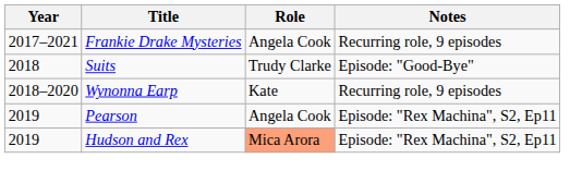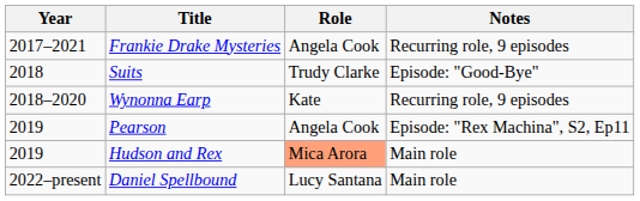 <table class="wikitable sortable">
 <tr>
 <th>Year</th>
 <th>Title</th>
 <th>Role</th>
 <th class="unsortable">Notes</th>
 </tr>
 <tr>
 <td>2017–2021</td>
 <td><em><a href='#'>Frankie Drake Mysteries</a></em></td>
 <td>Angela Cook</td>
 <td>Recurring role, 9 episodes</td>
 </tr>
 <tr>
 <td>2018</td>
 <td><em><a href='#'>Suits</a></em></td>
 <td>Trudy Clarke</td>
 <td>Episode: "Good-Bye"</td>
 </tr>
 <tr>
 <td>2018–2020</td>
 <td><em><a href='#'>Wynonna Earp</a></em></td>
 <td>Kate</td>
 <td>Recurring role, 9 episodes</td>
 </tr>
 <tr>
 <td>2019</td>
 <td><em><a href='#'>Pearson</a></em></td>
 <td>Angela Cook</td>
 <td>Episode: "Rex Machina", S2, Ep11</td>
 </tr>
 <tr>
 <td>2019</td>
 <td><em><a href='#'>Hudson and Rex</a></em></td>
 <td style="background: lightsalmon;">Mica Arora</td>
-<td>Episode: "Rex Machina", S2, Ep11</td>
+<td>Main role</td>
+</tr>
+<tr>
+<td>2022–present</td>
+<td><em><a href='#'>Daniel Spellbound</a></em></td>
+<td>Lucy Santana</td>
+<td>Main role</td>
 </tr>
 </table>
